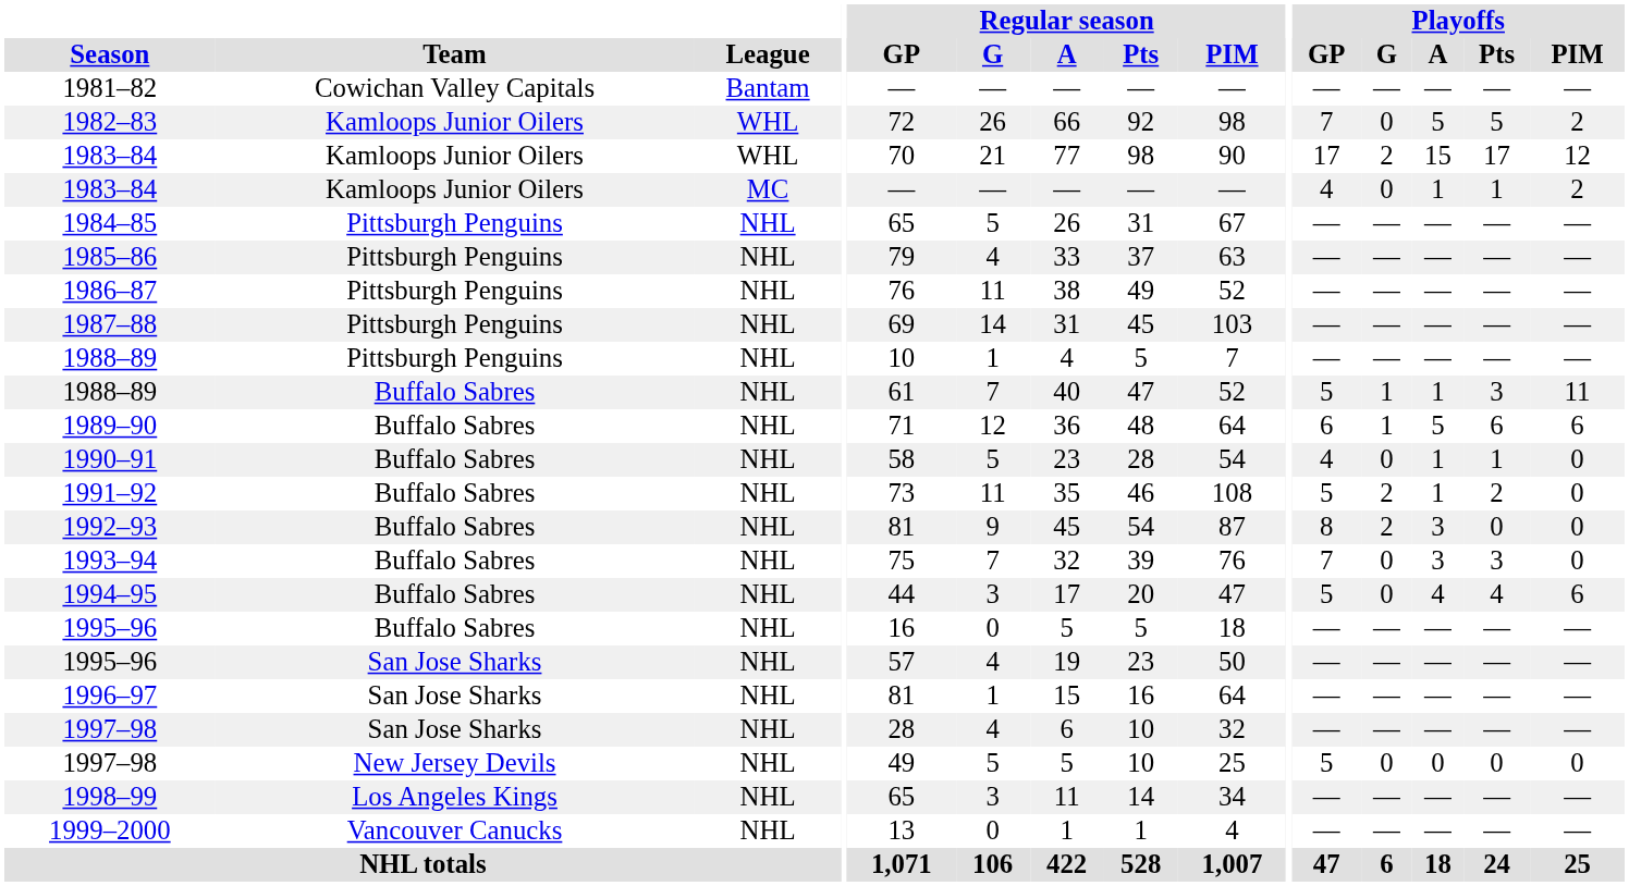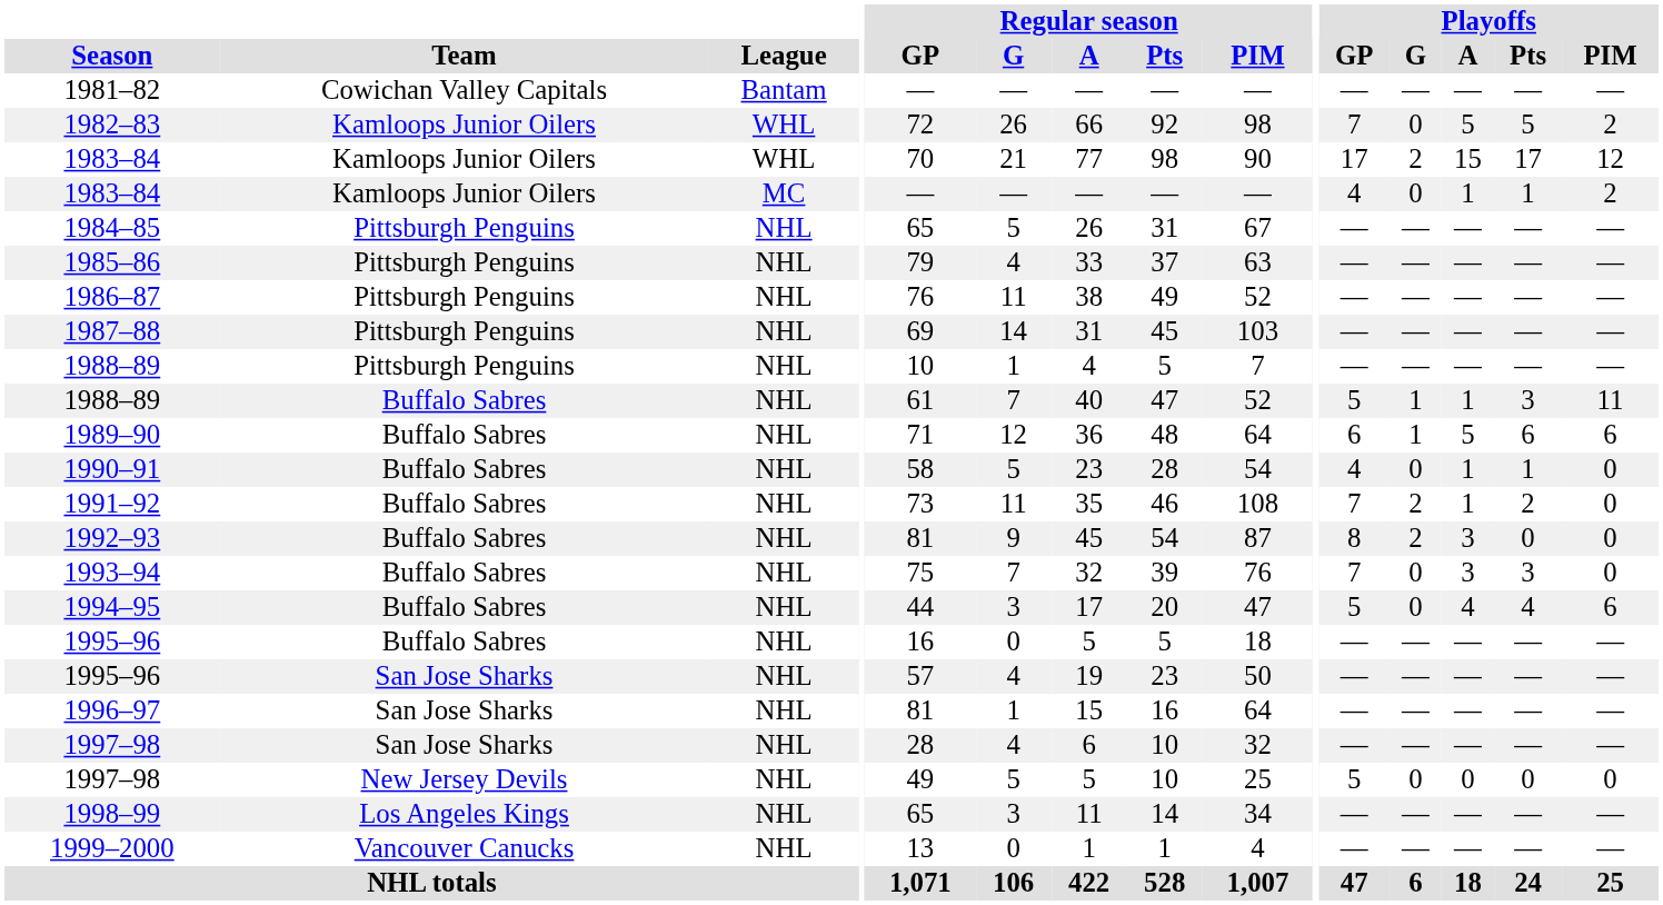 <table border="0" cellpadding="1" cellspacing="0" style="text-align:center; width:60em">
 <tr bgcolor="#e0e0e0">
 <th colspan="3" bgcolor="#ffffff"></th>
 <th rowspan="99" bgcolor="#ffffff"></th>
 <th colspan="5"><a href='#'>Regular season</a></th>
 <th rowspan="99" bgcolor="#ffffff"></th>
 <th colspan="5"><a href='#'>Playoffs</a></th>
 </tr>
 <tr bgcolor="#e0e0e0">
 <th><a href='#'>Season</a></th>
 <th>Team</th>
 <th>League</th>
 <th>GP</th>
 <th><a href='#'>G</a></th>
 <th><a href='#'>A</a></th>
 <th><a href='#'>Pts</a></th>
 <th><a href='#'>PIM</a></th>
 <th>GP</th>
 <th>G</th>
 <th>A</th>
 <th>Pts</th>
 <th>PIM</th>
 </tr>
 <tr>
 <td>1981–82</td>
 <td>Cowichan Valley Capitals</td>
 <td><a href='#'>Bantam</a></td>
 <td>—</td>
 <td>—</td>
 <td>—</td>
 <td>—</td>
 <td>—</td>
 <td>—</td>
 <td>—</td>
 <td>—</td>
 <td>—</td>
 <td>—</td>
 </tr>
 <tr bgcolor="#f0f0f0">
 <td><a href='#'>1982–83</a></td>
 <td><a href='#'>Kamloops Junior Oilers</a></td>
 <td><a href='#'>WHL</a></td>
 <td>72</td>
 <td>26</td>
 <td>66</td>
 <td>92</td>
 <td>98</td>
 <td>7</td>
 <td>0</td>
 <td>5</td>
 <td>5</td>
 <td>2</td>
 </tr>
 <tr>
 <td><a href='#'>1983–84</a></td>
 <td>Kamloops Junior Oilers</td>
 <td>WHL</td>
 <td>70</td>
 <td>21</td>
 <td>77</td>
 <td>98</td>
 <td>90</td>
 <td>17</td>
 <td>2</td>
 <td>15</td>
 <td>17</td>
 <td>12</td>
 </tr>
 <tr bgcolor="#f0f0f0">
 <td><a href='#'>1983–84</a></td>
 <td>Kamloops Junior Oilers</td>
 <td><a href='#'>MC</a></td>
 <td>—</td>
 <td>—</td>
 <td>—</td>
 <td>—</td>
 <td>—</td>
 <td>4</td>
 <td>0</td>
 <td>1</td>
 <td>1</td>
 <td>2</td>
 </tr>
 <tr>
 <td><a href='#'>1984–85</a></td>
 <td><a href='#'>Pittsburgh Penguins</a></td>
 <td><a href='#'>NHL</a></td>
 <td>65</td>
 <td>5</td>
 <td>26</td>
 <td>31</td>
 <td>67</td>
 <td>—</td>
 <td>—</td>
 <td>—</td>
 <td>—</td>
 <td>—</td>
 </tr>
 <tr bgcolor="#f0f0f0">
 <td><a href='#'>1985–86</a></td>
 <td>Pittsburgh Penguins</td>
 <td>NHL</td>
 <td>79</td>
 <td>4</td>
 <td>33</td>
 <td>37</td>
 <td>63</td>
 <td>—</td>
 <td>—</td>
 <td>—</td>
 <td>—</td>
 <td>—</td>
 </tr>
 <tr>
 <td><a href='#'>1986–87</a></td>
 <td>Pittsburgh Penguins</td>
 <td>NHL</td>
 <td>76</td>
 <td>11</td>
 <td>38</td>
 <td>49</td>
 <td>52</td>
 <td>—</td>
 <td>—</td>
 <td>—</td>
 <td>—</td>
 <td>—</td>
 </tr>
 <tr bgcolor="#f0f0f0">
 <td><a href='#'>1987–88</a></td>
 <td>Pittsburgh Penguins</td>
 <td>NHL</td>
 <td>69</td>
 <td>14</td>
 <td>31</td>
 <td>45</td>
 <td>103</td>
 <td>—</td>
 <td>—</td>
 <td>—</td>
 <td>—</td>
 <td>—</td>
 </tr>
 <tr>
 <td><a href='#'>1988–89</a></td>
 <td>Pittsburgh Penguins</td>
 <td>NHL</td>
 <td>10</td>
 <td>1</td>
 <td>4</td>
 <td>5</td>
 <td>7</td>
 <td>—</td>
 <td>—</td>
 <td>—</td>
 <td>—</td>
 <td>—</td>
 </tr>
 <tr bgcolor="#f0f0f0">
 <td>1988–89</td>
 <td><a href='#'>Buffalo Sabres</a></td>
 <td>NHL</td>
 <td>61</td>
 <td>7</td>
 <td>40</td>
 <td>47</td>
 <td>52</td>
 <td>5</td>
 <td>1</td>
 <td>1</td>
 <td>3</td>
 <td>11</td>
 </tr>
 <tr>
 <td><a href='#'>1989–90</a></td>
 <td>Buffalo Sabres</td>
 <td>NHL</td>
 <td>71</td>
 <td>12</td>
 <td>36</td>
 <td>48</td>
 <td>64</td>
 <td>6</td>
 <td>1</td>
 <td>5</td>
 <td>6</td>
 <td>6</td>
 </tr>
 <tr bgcolor="#f0f0f0">
 <td><a href='#'>1990–91</a></td>
 <td>Buffalo Sabres</td>
 <td>NHL</td>
 <td>58</td>
 <td>5</td>
 <td>23</td>
 <td>28</td>
 <td>54</td>
 <td>4</td>
 <td>0</td>
 <td>1</td>
 <td>1</td>
 <td>0</td>
 </tr>
 <tr>
 <td><a href='#'>1991–92</a></td>
 <td>Buffalo Sabres</td>
 <td>NHL</td>
 <td>73</td>
 <td>11</td>
 <td>35</td>
 <td>46</td>
 <td>108</td>
-<td>5</td>
+<td>7</td>
 <td>2</td>
 <td>1</td>
 <td>2</td>
 <td>0</td>
 </tr>
 <tr bgcolor="#f0f0f0">
 <td><a href='#'>1992–93</a></td>
 <td>Buffalo Sabres</td>
 <td>NHL</td>
 <td>81</td>
 <td>9</td>
 <td>45</td>
 <td>54</td>
 <td>87</td>
 <td>8</td>
 <td>2</td>
 <td>3</td>
 <td>0</td>
 <td>0</td>
 </tr>
 <tr>
 <td><a href='#'>1993–94</a></td>
 <td>Buffalo Sabres</td>
 <td>NHL</td>
 <td>75</td>
 <td>7</td>
 <td>32</td>
 <td>39</td>
 <td>76</td>
 <td>7</td>
 <td>0</td>
 <td>3</td>
 <td>3</td>
 <td>0</td>
 </tr>
 <tr bgcolor="#f0f0f0">
 <td><a href='#'>1994–95</a></td>
 <td>Buffalo Sabres</td>
 <td>NHL</td>
 <td>44</td>
 <td>3</td>
 <td>17</td>
 <td>20</td>
 <td>47</td>
 <td>5</td>
 <td>0</td>
 <td>4</td>
 <td>4</td>
 <td>6</td>
 </tr>
 <tr>
 <td><a href='#'>1995–96</a></td>
 <td>Buffalo Sabres</td>
 <td>NHL</td>
 <td>16</td>
 <td>0</td>
 <td>5</td>
 <td>5</td>
 <td>18</td>
 <td>—</td>
 <td>—</td>
 <td>—</td>
 <td>—</td>
 <td>—</td>
 </tr>
 <tr bgcolor="#f0f0f0">
 <td>1995–96</td>
 <td><a href='#'>San Jose Sharks</a></td>
 <td>NHL</td>
 <td>57</td>
 <td>4</td>
 <td>19</td>
 <td>23</td>
 <td>50</td>
 <td>—</td>
 <td>—</td>
 <td>—</td>
 <td>—</td>
 <td>—</td>
 </tr>
 <tr>
 <td><a href='#'>1996–97</a></td>
 <td>San Jose Sharks</td>
 <td>NHL</td>
 <td>81</td>
 <td>1</td>
 <td>15</td>
 <td>16</td>
 <td>64</td>
 <td>—</td>
 <td>—</td>
 <td>—</td>
 <td>—</td>
 <td>—</td>
 </tr>
 <tr bgcolor="#f0f0f0">
 <td><a href='#'>1997–98</a></td>
 <td>San Jose Sharks</td>
 <td>NHL</td>
 <td>28</td>
 <td>4</td>
 <td>6</td>
 <td>10</td>
 <td>32</td>
 <td>—</td>
 <td>—</td>
 <td>—</td>
 <td>—</td>
 <td>—</td>
 </tr>
 <tr>
 <td>1997–98</td>
 <td><a href='#'>New Jersey Devils</a></td>
 <td>NHL</td>
 <td>49</td>
 <td>5</td>
 <td>5</td>
 <td>10</td>
 <td>25</td>
 <td>5</td>
 <td>0</td>
 <td>0</td>
 <td>0</td>
 <td>0</td>
 </tr>
 <tr bgcolor="#f0f0f0">
 <td><a href='#'>1998–99</a></td>
 <td><a href='#'>Los Angeles Kings</a></td>
 <td>NHL</td>
 <td>65</td>
 <td>3</td>
 <td>11</td>
 <td>14</td>
 <td>34</td>
 <td>—</td>
 <td>—</td>
 <td>—</td>
 <td>—</td>
 <td>—</td>
 </tr>
 <tr>
 <td><a href='#'>1999–2000</a></td>
 <td><a href='#'>Vancouver Canucks</a></td>
 <td>NHL</td>
 <td>13</td>
 <td>0</td>
 <td>1</td>
 <td>1</td>
 <td>4</td>
 <td>—</td>
 <td>—</td>
 <td>—</td>
 <td>—</td>
 <td>—</td>
 </tr>
 <tr bgcolor="#e0e0e0">
 <th colspan="3">NHL totals</th>
 <th>1,071</th>
 <th>106</th>
 <th>422</th>
 <th>528</th>
 <th>1,007</th>
 <th>47</th>
 <th>6</th>
 <th>18</th>
 <th>24</th>
 <th>25</th>
 </tr>
 </table>
